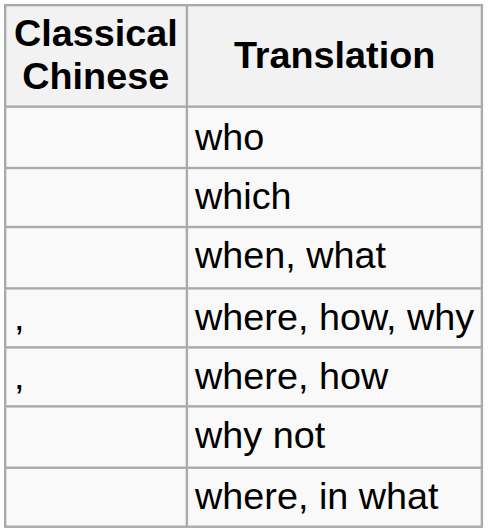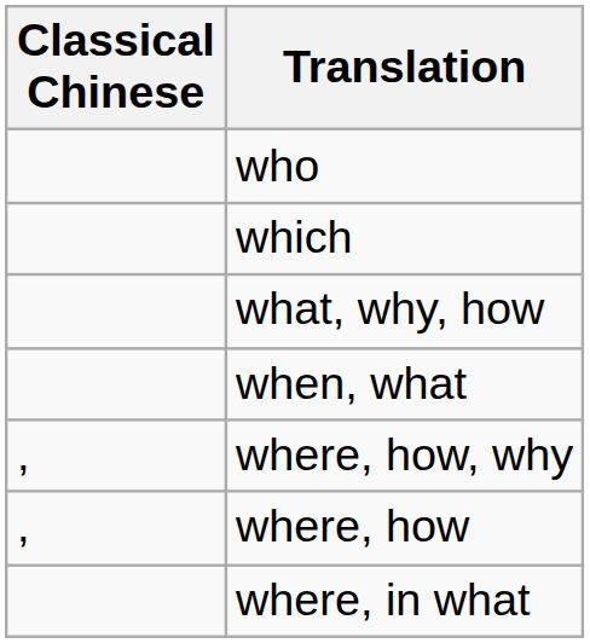 <table class="wikitable">
 <tr>
 <th>Classical <br>Chinese</th>
 <th>Translation</th>
 </tr>
 <tr>
 <td> </td>
 <td>who</td>
 </tr>
 <tr>
 <td> </td>
 <td>which</td>
 </tr>
 <tr>
 <td> </td>
+<td>what, why, how</td>
+</tr>
+<tr>
+<td> </td>
 <td>when, what</td>
 </tr>
 <tr>
 <td> ,  </td>
 <td>where, how, why</td>
 </tr>
 <tr>
 <td> ,  </td>
 <td>where, how</td>
 </tr>
 <tr>
 <td> </td>
-<td>why not</td>
-</tr>
-<tr>
-<td> </td>
 <td>where, in what</td>
 </tr>
 </table>
